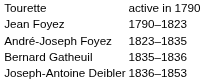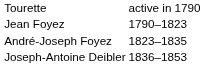 <table>
 <tr>
 <td>Tourette</td>
 <td>active in 1790</td>
 </tr>
 <tr>
 <td>Jean Foyez</td>
 <td>1790–1823</td>
 </tr>
 <tr>
 <td>André-Joseph Foyez</td>
 <td>1823–1835</td>
 </tr>
 <tr>
-<td>Bernard Gatheuil</td>
-<td>1835–1836</td>
-</tr>
-<tr>
 <td>Joseph-Antoine Deibler</td>
 <td>1836–1853</td>
 </tr>
 </table>
